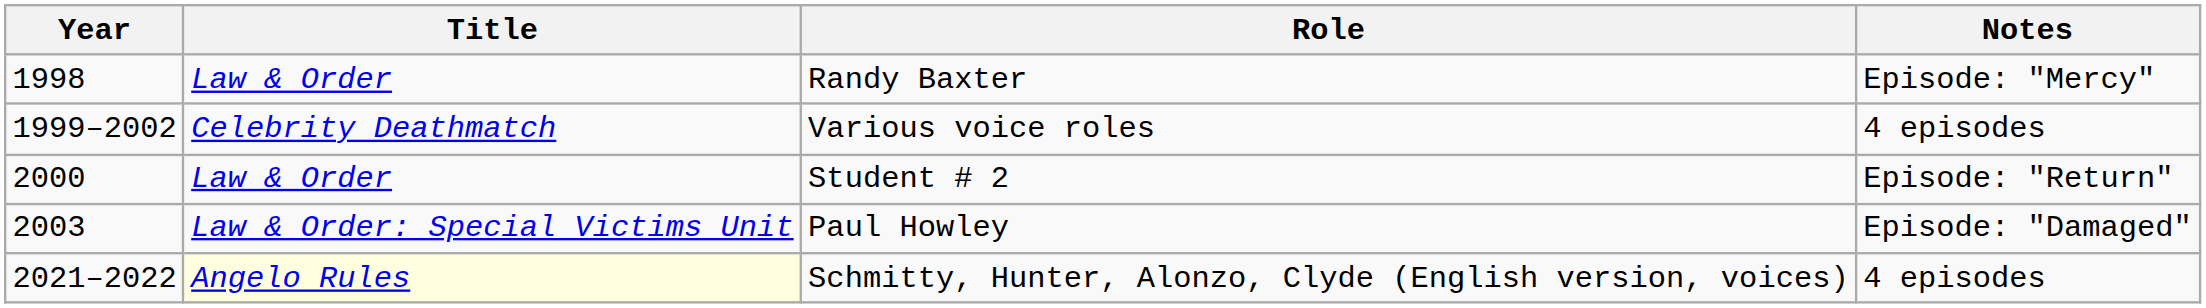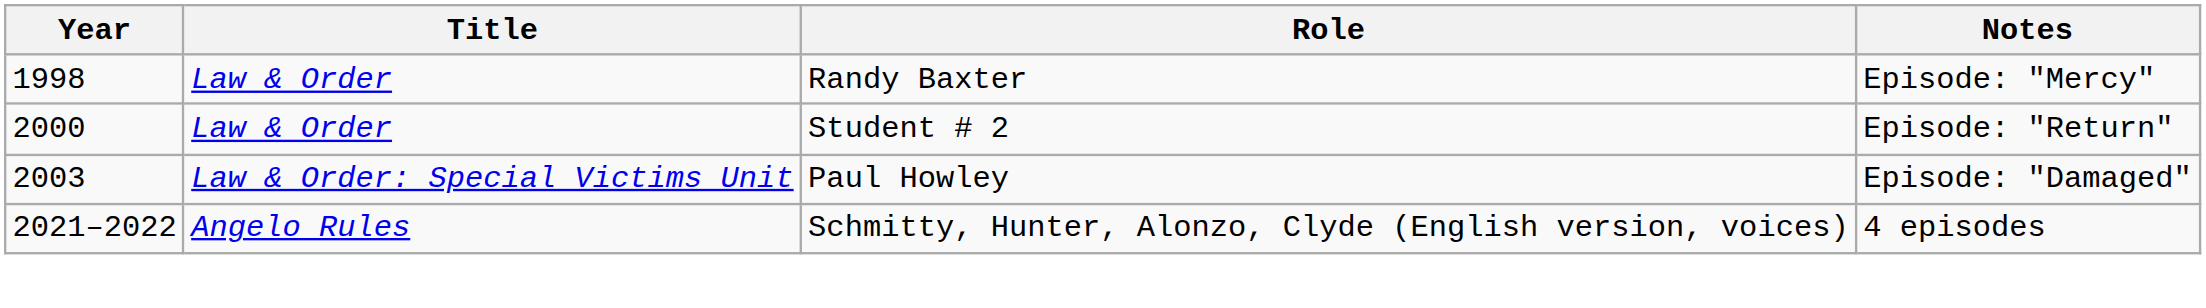 <table class="wikitable sortable">
 <tr>
 <th>Year</th>
 <th>Title</th>
 <th>Role</th>
 <th class="unsortable">Notes</th>
 </tr>
 <tr>
 <td>1998</td>
 <td><em><a href='#'>Law & Order</a></em></td>
 <td>Randy Baxter</td>
 <td>Episode: "Mercy"</td>
-</tr>
-<tr>
-<td>1999–2002</td>
-<td><em><a href='#'>Celebrity Deathmatch</a></em></td>
-<td>Various voice roles</td>
-<td>4 episodes</td>
 </tr>
 <tr>
 <td>2000</td>
 <td><em><a href='#'>Law & Order</a></em></td>
 <td>Student # 2</td>
 <td>Episode: "Return"</td>
 </tr>
 <tr>
 <td>2003</td>
 <td><em><a href='#'>Law & Order: Special Victims Unit</a></em></td>
 <td>Paul Howley</td>
 <td>Episode: "Damaged"</td>
 </tr>
 <tr>
 <td>2021–2022</td>
-<td style="background: lightyellow;"><em><a href='#'>Angelo Rules</a></em></td>
+<td><em><a href='#'>Angelo Rules</a></em></td>
 <td>Schmitty, Hunter, Alonzo, Clyde (English version, voices)</td>
 <td>4 episodes</td>
 </tr>
 </table>
